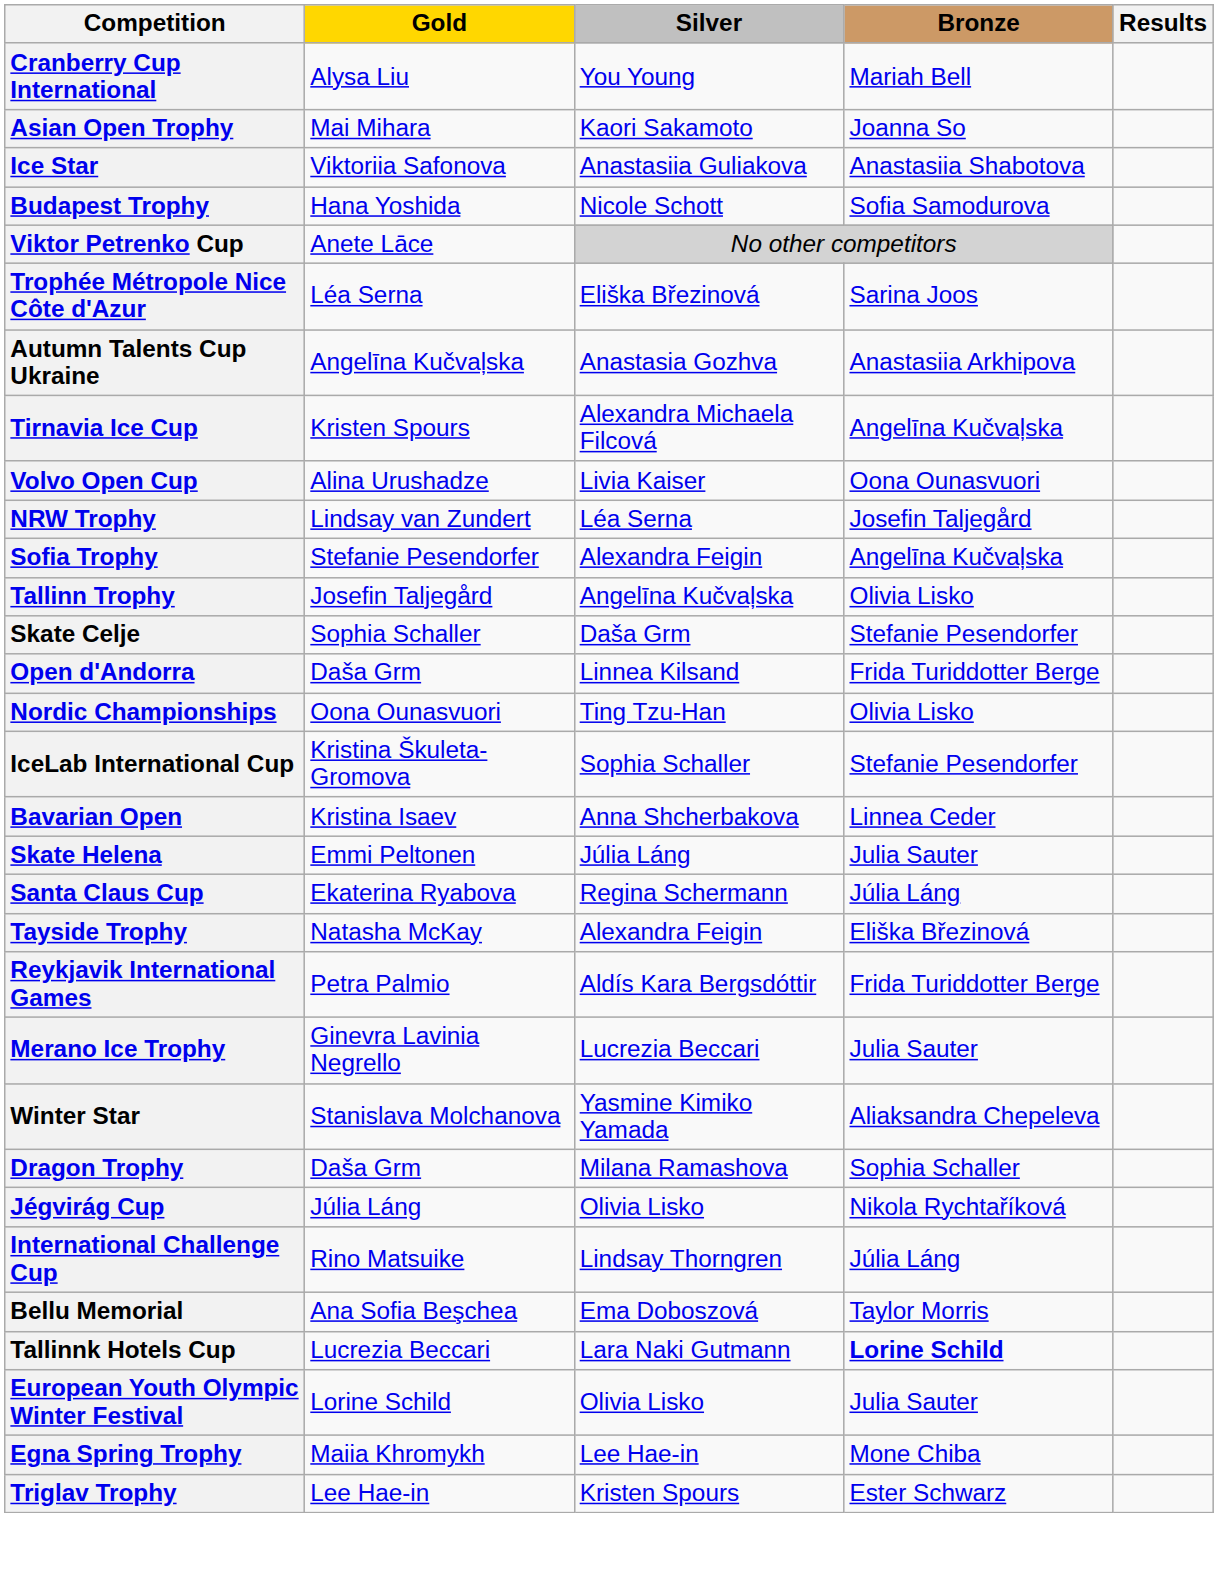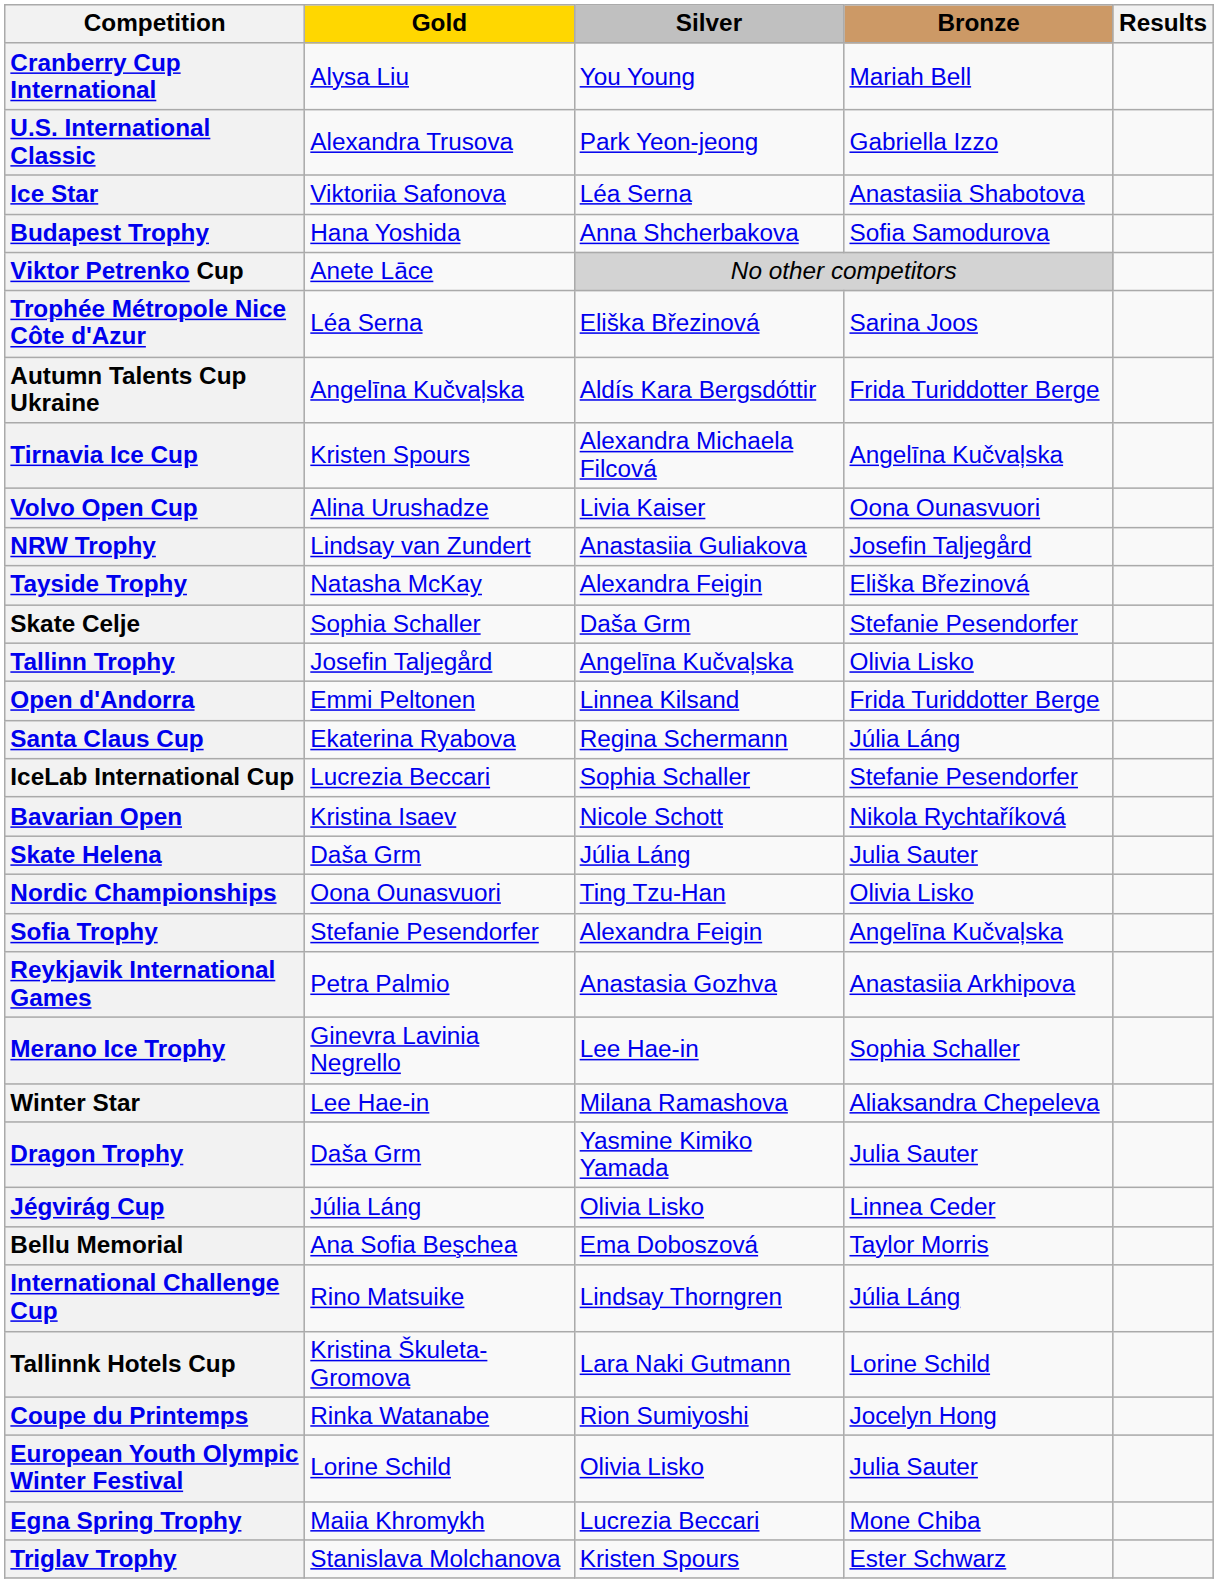 <table class="wikitable unsortable" style="text-align:left; width:90%">
 <tr>
 <th scope="col" style="text-align:center; width:25%">Competition</th>
 <td scope="col" style="text-align:center; width:22.5%; background:gold"><strong>Gold</strong></td>
 <td scope="col" style="text-align:center; width:22.5%; background:silver"><strong>Silver</strong></td>
 <td scope="col" style="text-align:center; width:22.5%; background:#c96"><strong>Bronze</strong></td>
 <th scope="col" style="text-align:center; width:7.5%">Results</th>
 </tr>
 <tr>
 <th scope="row" style="text-align:left"> <a href='#'>Cranberry Cup International</a></th>
 <td> <a href='#'>Alysa Liu</a></td>
 <td> <a href='#'>You Young</a></td>
 <td> <a href='#'>Mariah Bell</a></td>
 <td></td>
 </tr>
 <tr>
-<th scope="row" style="text-align:left"> <a href='#'>Asian Open Trophy</a></th>
-<td> <a href='#'>Mai Mihara</a></td>
-<td> <a href='#'>Kaori Sakamoto</a></td>
-<td> <a href='#'>Joanna So</a></td>
+<th scope="row" style="text-align:left"> <a href='#'>U.S. International Classic</a></th>
+<td> <a href='#'>Alexandra Trusova</a></td>
+<td> <a href='#'>Park Yeon-jeong</a></td>
+<td> <a href='#'>Gabriella Izzo</a></td>
 <td></td>
 </tr>
 <tr>
 <th scope="row" style="text-align:left"> <a href='#'>Ice Star</a></th>
 <td> <a href='#'>Viktoriia Safonova</a></td>
-<td> <a href='#'>Anastasiia Guliakova</a></td>
+<td> <a href='#'>Léa Serna</a></td>
 <td> <a href='#'>Anastasiia Shabotova</a></td>
 <td></td>
 </tr>
 <tr>
 <th scope="row" style="text-align:left"> <a href='#'>Budapest Trophy</a></th>
 <td> <a href='#'>Hana Yoshida</a></td>
-<td> <a href='#'>Nicole Schott</a></td>
+<td> <a href='#'>Anna Shcherbakova</a></td>
 <td> <a href='#'>Sofia Samodurova</a></td>
 <td></td>
 </tr>
 <tr>
 <th scope="row" style="text-align:left"> <a href='#'>Viktor Petrenko</a> Cup</th>
 <td> <a href='#'>Anete Lāce</a></td>
 <td colspan="2" align="center" bgcolor="lightgray"><em>No other competitors</em></td>
 <td></td>
 </tr>
 <tr>
 <th scope="row" style="text-align:left"> <a href='#'>Trophée Métropole Nice Côte d'Azur</a></th>
 <td> <a href='#'>Léa Serna</a></td>
 <td> <a href='#'>Eliška Březinová</a></td>
 <td> <a href='#'>Sarina Joos</a></td>
 <td></td>
 </tr>
 <tr>
 <th scope="row" style="text-align:left"> Autumn Talents Cup Ukraine</th>
 <td> <a href='#'>Angelīna Kučvaļska</a></td>
-<td> <a href='#'>Anastasia Gozhva</a></td>
-<td> <a href='#'>Anastasiia Arkhipova</a></td>
+<td> <a href='#'>Aldís Kara Bergsdóttir</a></td>
+<td> <a href='#'>Frida Turiddotter Berge</a></td>
 <td></td>
 </tr>
 <tr>
 <th scope="row" style="text-align:left"> <a href='#'>Tirnavia Ice Cup</a></th>
 <td> <a href='#'>Kristen Spours</a></td>
 <td> <a href='#'>Alexandra Michaela Filcová</a></td>
 <td> <a href='#'>Angelīna Kučvaļska</a></td>
 <td></td>
 </tr>
 <tr>
 <th scope="row" style="text-align:left"> <a href='#'>Volvo Open Cup</a></th>
 <td> <a href='#'>Alina Urushadze</a></td>
 <td> <a href='#'>Livia Kaiser</a></td>
 <td> <a href='#'>Oona Ounasvuori</a></td>
 <td></td>
 </tr>
 <tr>
 <th scope="row" style="text-align:left"> <a href='#'>NRW Trophy</a></th>
 <td> <a href='#'>Lindsay van Zundert</a></td>
-<td> <a href='#'>Léa Serna</a></td>
+<td> <a href='#'>Anastasiia Guliakova</a></td>
 <td> <a href='#'>Josefin Taljegård</a></td>
+<td></td>
+</tr>
+<tr>
+<th scope="row" style="text-align:left"> <a href='#'>Tayside Trophy</a></th>
+<td> <a href='#'>Natasha McKay</a></td>
+<td> <a href='#'>Alexandra Feigin</a></td>
+<td> <a href='#'>Eliška Březinová</a></td>
+<td></td>
+</tr>
+<tr>
+<th scope="row" style="text-align:left"> Skate Celje</th>
+<td> <a href='#'>Sophia Schaller</a></td>
+<td> <a href='#'>Daša Grm</a></td>
+<td> <a href='#'>Stefanie Pesendorfer</a></td>
+<td></td>
+</tr>
+<tr>
+<th scope="row" style="text-align:left"> <a href='#'>Tallinn Trophy</a></th>
+<td> <a href='#'>Josefin Taljegård</a></td>
+<td> <a href='#'>Angelīna Kučvaļska</a></td>
+<td> <a href='#'>Olivia Lisko</a></td>
+<td></td>
+</tr>
+<tr>
+<th scope="row" style="text-align:left"> <a href='#'>Open d'Andorra</a></th>
+<td> <a href='#'>Emmi Peltonen</a></td>
+<td> <a href='#'>Linnea Kilsand</a></td>
+<td> <a href='#'>Frida Turiddotter Berge</a></td>
+<td></td>
+</tr>
+<tr>
+<th scope="row" style="text-align:left"> <a href='#'>Santa Claus Cup</a></th>
+<td> <a href='#'>Ekaterina Ryabova</a></td>
+<td> <a href='#'>Regina Schermann</a></td>
+<td> <a href='#'>Júlia Láng</a></td>
+<td></td>
+</tr>
+<tr>
+<th scope="row" style="text-align:left"> IceLab International Cup</th>
+<td> <a href='#'>Lucrezia Beccari</a></td>
+<td> <a href='#'>Sophia Schaller</a></td>
+<td> <a href='#'>Stefanie Pesendorfer</a></td>
+<td></td>
+</tr>
+<tr>
+<th scope="row" style="text-align:left"> <a href='#'>Bavarian Open</a></th>
+<td> <a href='#'>Kristina Isaev</a></td>
+<td> <a href='#'>Nicole Schott</a></td>
+<td> <a href='#'>Nikola Rychtaříková</a></td>
+<td></td>
+</tr>
+<tr>
+<th scope="row" style="text-align:left"> <a href='#'>Skate Helena</a></th>
+<td> <a href='#'>Daša Grm</a></td>
+<td> <a href='#'>Júlia Láng</a></td>
+<td> <a href='#'>Julia Sauter</a></td>
+<td></td>
+</tr>
+<tr>
+<th scope="row" style="text-align:left"> <a href='#'>Nordic Championships</a></th>
+<td> <a href='#'>Oona Ounasvuori</a></td>
+<td> <a href='#'>Ting Tzu-Han</a></td>
+<td> <a href='#'>Olivia Lisko</a></td>
 <td></td>
 </tr>
 <tr>
 <th scope="row" style="text-align:left"> <a href='#'>Sofia Trophy</a></th>
 <td> <a href='#'>Stefanie Pesendorfer</a></td>
 <td> <a href='#'>Alexandra Feigin</a></td>
 <td> <a href='#'>Angelīna Kučvaļska</a></td>
 <td></td>
 </tr>
 <tr>
-<th scope="row" style="text-align:left"> <a href='#'>Tallinn Trophy</a></th>
-<td> <a href='#'>Josefin Taljegård</a></td>
-<td> <a href='#'>Angelīna Kučvaļska</a></td>
-<td> <a href='#'>Olivia Lisko</a></td>
-<td></td>
-</tr>
-<tr>
-<th scope="row" style="text-align:left"> Skate Celje</th>
-<td> <a href='#'>Sophia Schaller</a></td>
-<td> <a href='#'>Daša Grm</a></td>
-<td> <a href='#'>Stefanie Pesendorfer</a></td>
-<td></td>
-</tr>
-<tr>
-<th scope="row" style="text-align:left"> <a href='#'>Open d'Andorra</a></th>
-<td> <a href='#'>Daša Grm</a></td>
-<td> <a href='#'>Linnea Kilsand</a></td>
-<td> <a href='#'>Frida Turiddotter Berge</a></td>
-<td></td>
-</tr>
-<tr>
-<th scope="row" style="text-align:left"> <a href='#'>Nordic Championships</a></th>
-<td> <a href='#'>Oona Ounasvuori</a></td>
-<td> <a href='#'>Ting Tzu-Han</a></td>
-<td> <a href='#'>Olivia Lisko</a></td>
-<td></td>
-</tr>
-<tr>
-<th scope="row" style="text-align:left"> IceLab International Cup</th>
-<td> <a href='#'>Kristina Škuleta-Gromova</a></td>
-<td> <a href='#'>Sophia Schaller</a></td>
-<td> <a href='#'>Stefanie Pesendorfer</a></td>
-<td></td>
-</tr>
-<tr>
-<th scope="row" style="text-align:left"> <a href='#'>Bavarian Open</a></th>
-<td> <a href='#'>Kristina Isaev</a></td>
-<td> <a href='#'>Anna Shcherbakova</a></td>
-<td> <a href='#'>Linnea Ceder</a></td>
-<td></td>
-</tr>
-<tr>
-<th scope="row" style="text-align:left"> <a href='#'>Skate Helena</a></th>
-<td> <a href='#'>Emmi Peltonen</a></td>
-<td> <a href='#'>Júlia Láng</a></td>
-<td> <a href='#'>Julia Sauter</a></td>
-<td></td>
-</tr>
-<tr>
-<th scope="row" style="text-align:left"> <a href='#'>Santa Claus Cup</a></th>
-<td> <a href='#'>Ekaterina Ryabova</a></td>
-<td> <a href='#'>Regina Schermann</a></td>
-<td> <a href='#'>Júlia Láng</a></td>
-<td></td>
-</tr>
-<tr>
-<th scope="row" style="text-align:left"> <a href='#'>Tayside Trophy</a></th>
-<td> <a href='#'>Natasha McKay</a></td>
-<td> <a href='#'>Alexandra Feigin</a></td>
-<td> <a href='#'>Eliška Březinová</a></td>
-<td></td>
-</tr>
-<tr>
 <th scope="row" style="text-align:left"> <a href='#'>Reykjavik International Games</a></th>
 <td> <a href='#'>Petra Palmio</a></td>
-<td> <a href='#'>Aldís Kara Bergsdóttir</a></td>
-<td> <a href='#'>Frida Turiddotter Berge</a></td>
+<td> <a href='#'>Anastasia Gozhva</a></td>
+<td> <a href='#'>Anastasiia Arkhipova</a></td>
 <td></td>
 </tr>
 <tr>
 <th scope="row" style="text-align:left"> <a href='#'>Merano Ice Trophy</a></th>
 <td> <a href='#'>Ginevra Lavinia Negrello</a></td>
-<td> <a href='#'>Lucrezia Beccari</a></td>
-<td> <a href='#'>Julia Sauter</a></td>
+<td> <a href='#'>Lee Hae-in</a></td>
+<td> <a href='#'>Sophia Schaller</a></td>
 <td></td>
 </tr>
 <tr>
 <th scope="row" style="text-align:left"> Winter Star</th>
-<td> <a href='#'>Stanislava Molchanova</a></td>
-<td> <a href='#'>Yasmine Kimiko Yamada</a></td>
+<td> <a href='#'>Lee Hae-in</a></td>
+<td> <a href='#'>Milana Ramashova</a></td>
 <td> <a href='#'>Aliaksandra Chepeleva</a></td>
 <td></td>
 </tr>
 <tr>
 <th scope="row" style="text-align:left"> <a href='#'>Dragon Trophy</a></th>
 <td> <a href='#'>Daša Grm</a></td>
-<td> <a href='#'>Milana Ramashova</a></td>
-<td> <a href='#'>Sophia Schaller</a></td>
+<td> <a href='#'>Yasmine Kimiko Yamada</a></td>
+<td> <a href='#'>Julia Sauter</a></td>
 <td></td>
 </tr>
 <tr>
 <th scope="row" style="text-align:left"> <a href='#'>Jégvirág Cup</a></th>
 <td> <a href='#'>Júlia Láng</a></td>
 <td> <a href='#'>Olivia Lisko</a></td>
-<td> <a href='#'>Nikola Rychtaříková</a></td>
+<td> <a href='#'>Linnea Ceder</a></td>
+<td></td>
+</tr>
+<tr>
+<th scope="row" style="text-align:left"> Bellu Memorial</th>
+<td> <a href='#'>Ana Sofia Beşchea</a></td>
+<td> <a href='#'>Ema Doboszová</a></td>
+<td> <a href='#'>Taylor Morris</a></td>
 <td></td>
 </tr>
 <tr>
 <th scope="row" style="text-align:left"> <a href='#'>International Challenge Cup</a></th>
 <td> <a href='#'>Rino Matsuike</a></td>
 <td> <a href='#'>Lindsay Thorngren</a></td>
 <td> <a href='#'>Júlia Láng</a></td>
 <td></td>
 </tr>
 <tr>
-<th scope="row" style="text-align:left"> Bellu Memorial</th>
-<td> <a href='#'>Ana Sofia Beşchea</a></td>
-<td> <a href='#'>Ema Doboszová</a></td>
-<td> <a href='#'>Taylor Morris</a></td>
+<th scope="row" style="text-align:left"> Tallinnk Hotels Cup</th>
+<td> <a href='#'>Kristina Škuleta-Gromova</a></td>
+<td> <a href='#'>Lara Naki Gutmann</a></td>
+<td> <a href='#'>Lorine Schild</a></td>
 <td></td>
 </tr>
 <tr>
-<th scope="row" style="text-align:left"> Tallinnk Hotels Cup</th>
-<td> <a href='#'>Lucrezia Beccari</a></td>
-<td> <a href='#'>Lara Naki Gutmann</a></td>
-<td><strong> <a href='#'>Lorine Schild</a></strong></td>
+<th scope="row" style="text-align:left"> <a href='#'>Coupe du Printemps</a></th>
+<td> <a href='#'>Rinka Watanabe</a></td>
+<td> <a href='#'>Rion Sumiyoshi</a></td>
+<td> <a href='#'>Jocelyn Hong</a></td>
 <td></td>
 </tr>
 <tr>
 <th scope="row" style="text-align:left"> <a href='#'>European Youth Olympic Winter Festival</a></th>
 <td> <a href='#'>Lorine Schild</a></td>
 <td> <a href='#'>Olivia Lisko</a></td>
 <td> <a href='#'>Julia Sauter</a></td>
 <td></td>
 </tr>
 <tr>
 <th scope="row" style="text-align:left"> <a href='#'>Egna Spring Trophy</a></th>
 <td> <a href='#'>Maiia Khromykh</a></td>
-<td> <a href='#'>Lee Hae-in</a></td>
+<td> <a href='#'>Lucrezia Beccari</a></td>
 <td> <a href='#'>Mone Chiba</a></td>
 <td></td>
 </tr>
 <tr>
 <th scope="row" style="text-align:left"> <a href='#'>Triglav Trophy</a></th>
-<td> <a href='#'>Lee Hae-in</a></td>
+<td> <a href='#'>Stanislava Molchanova</a></td>
 <td> <a href='#'>Kristen Spours</a></td>
 <td> <a href='#'>Ester Schwarz</a></td>
 <td></td>
 </tr>
 </table>
